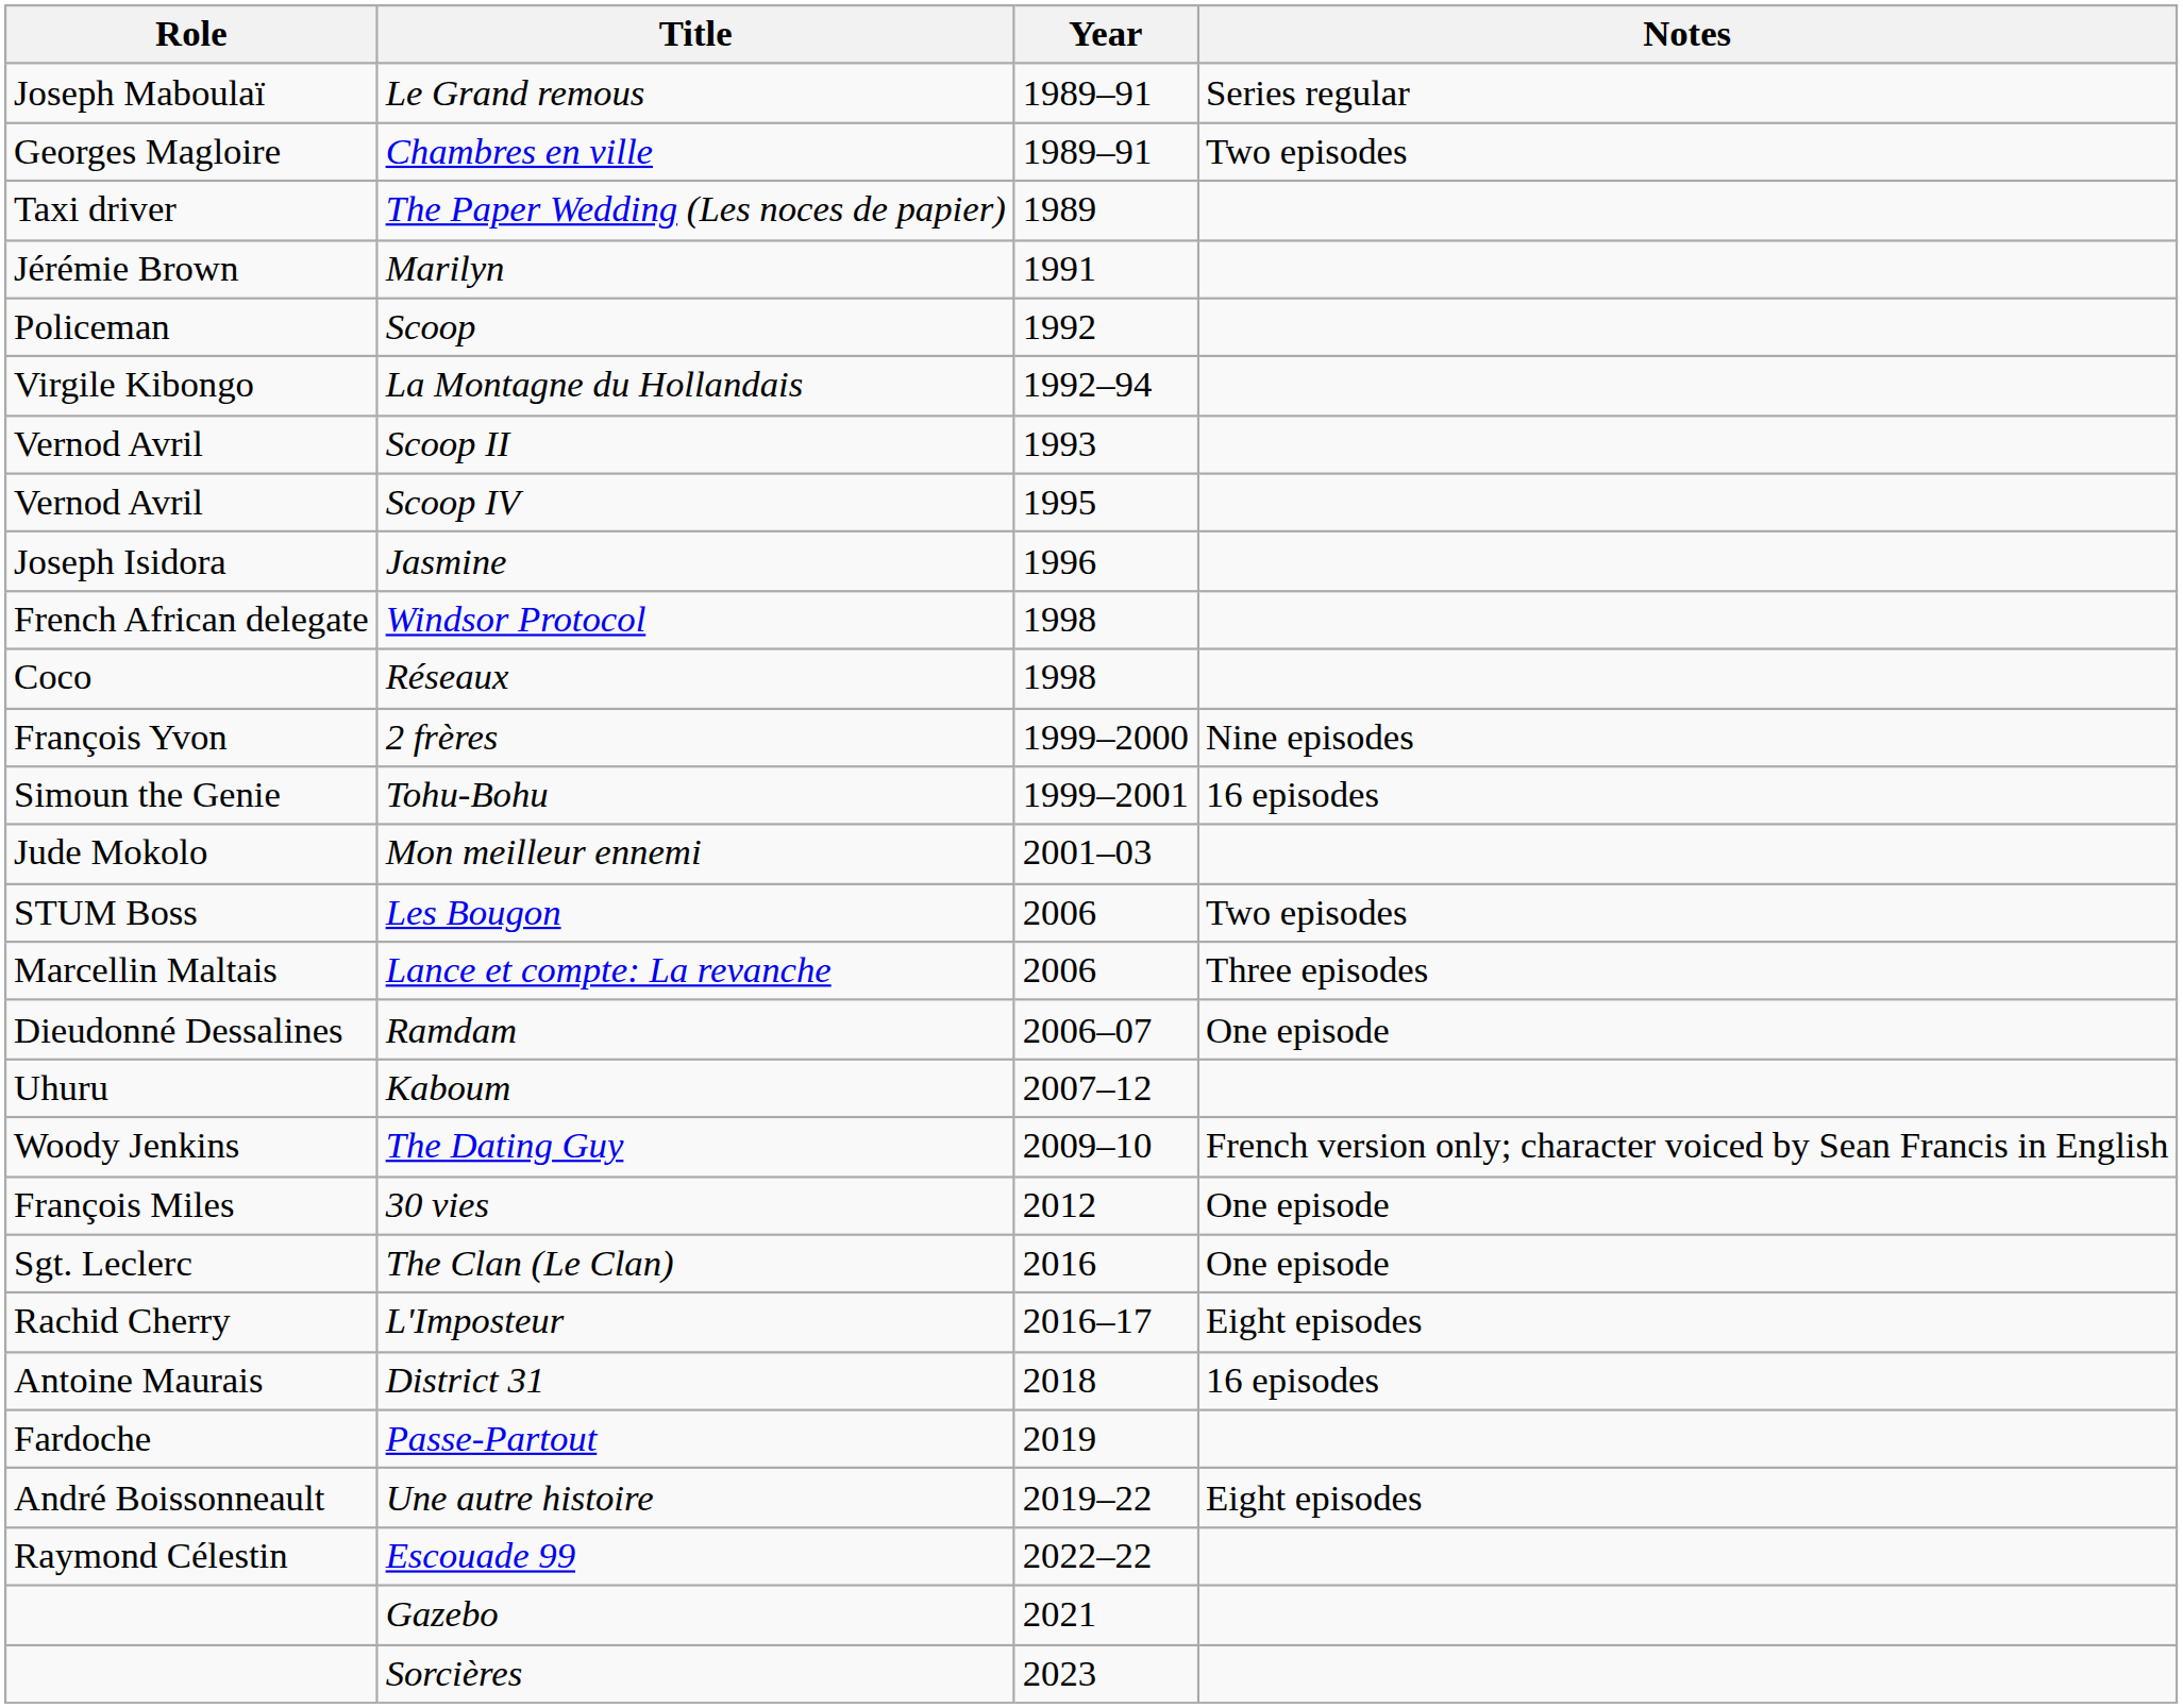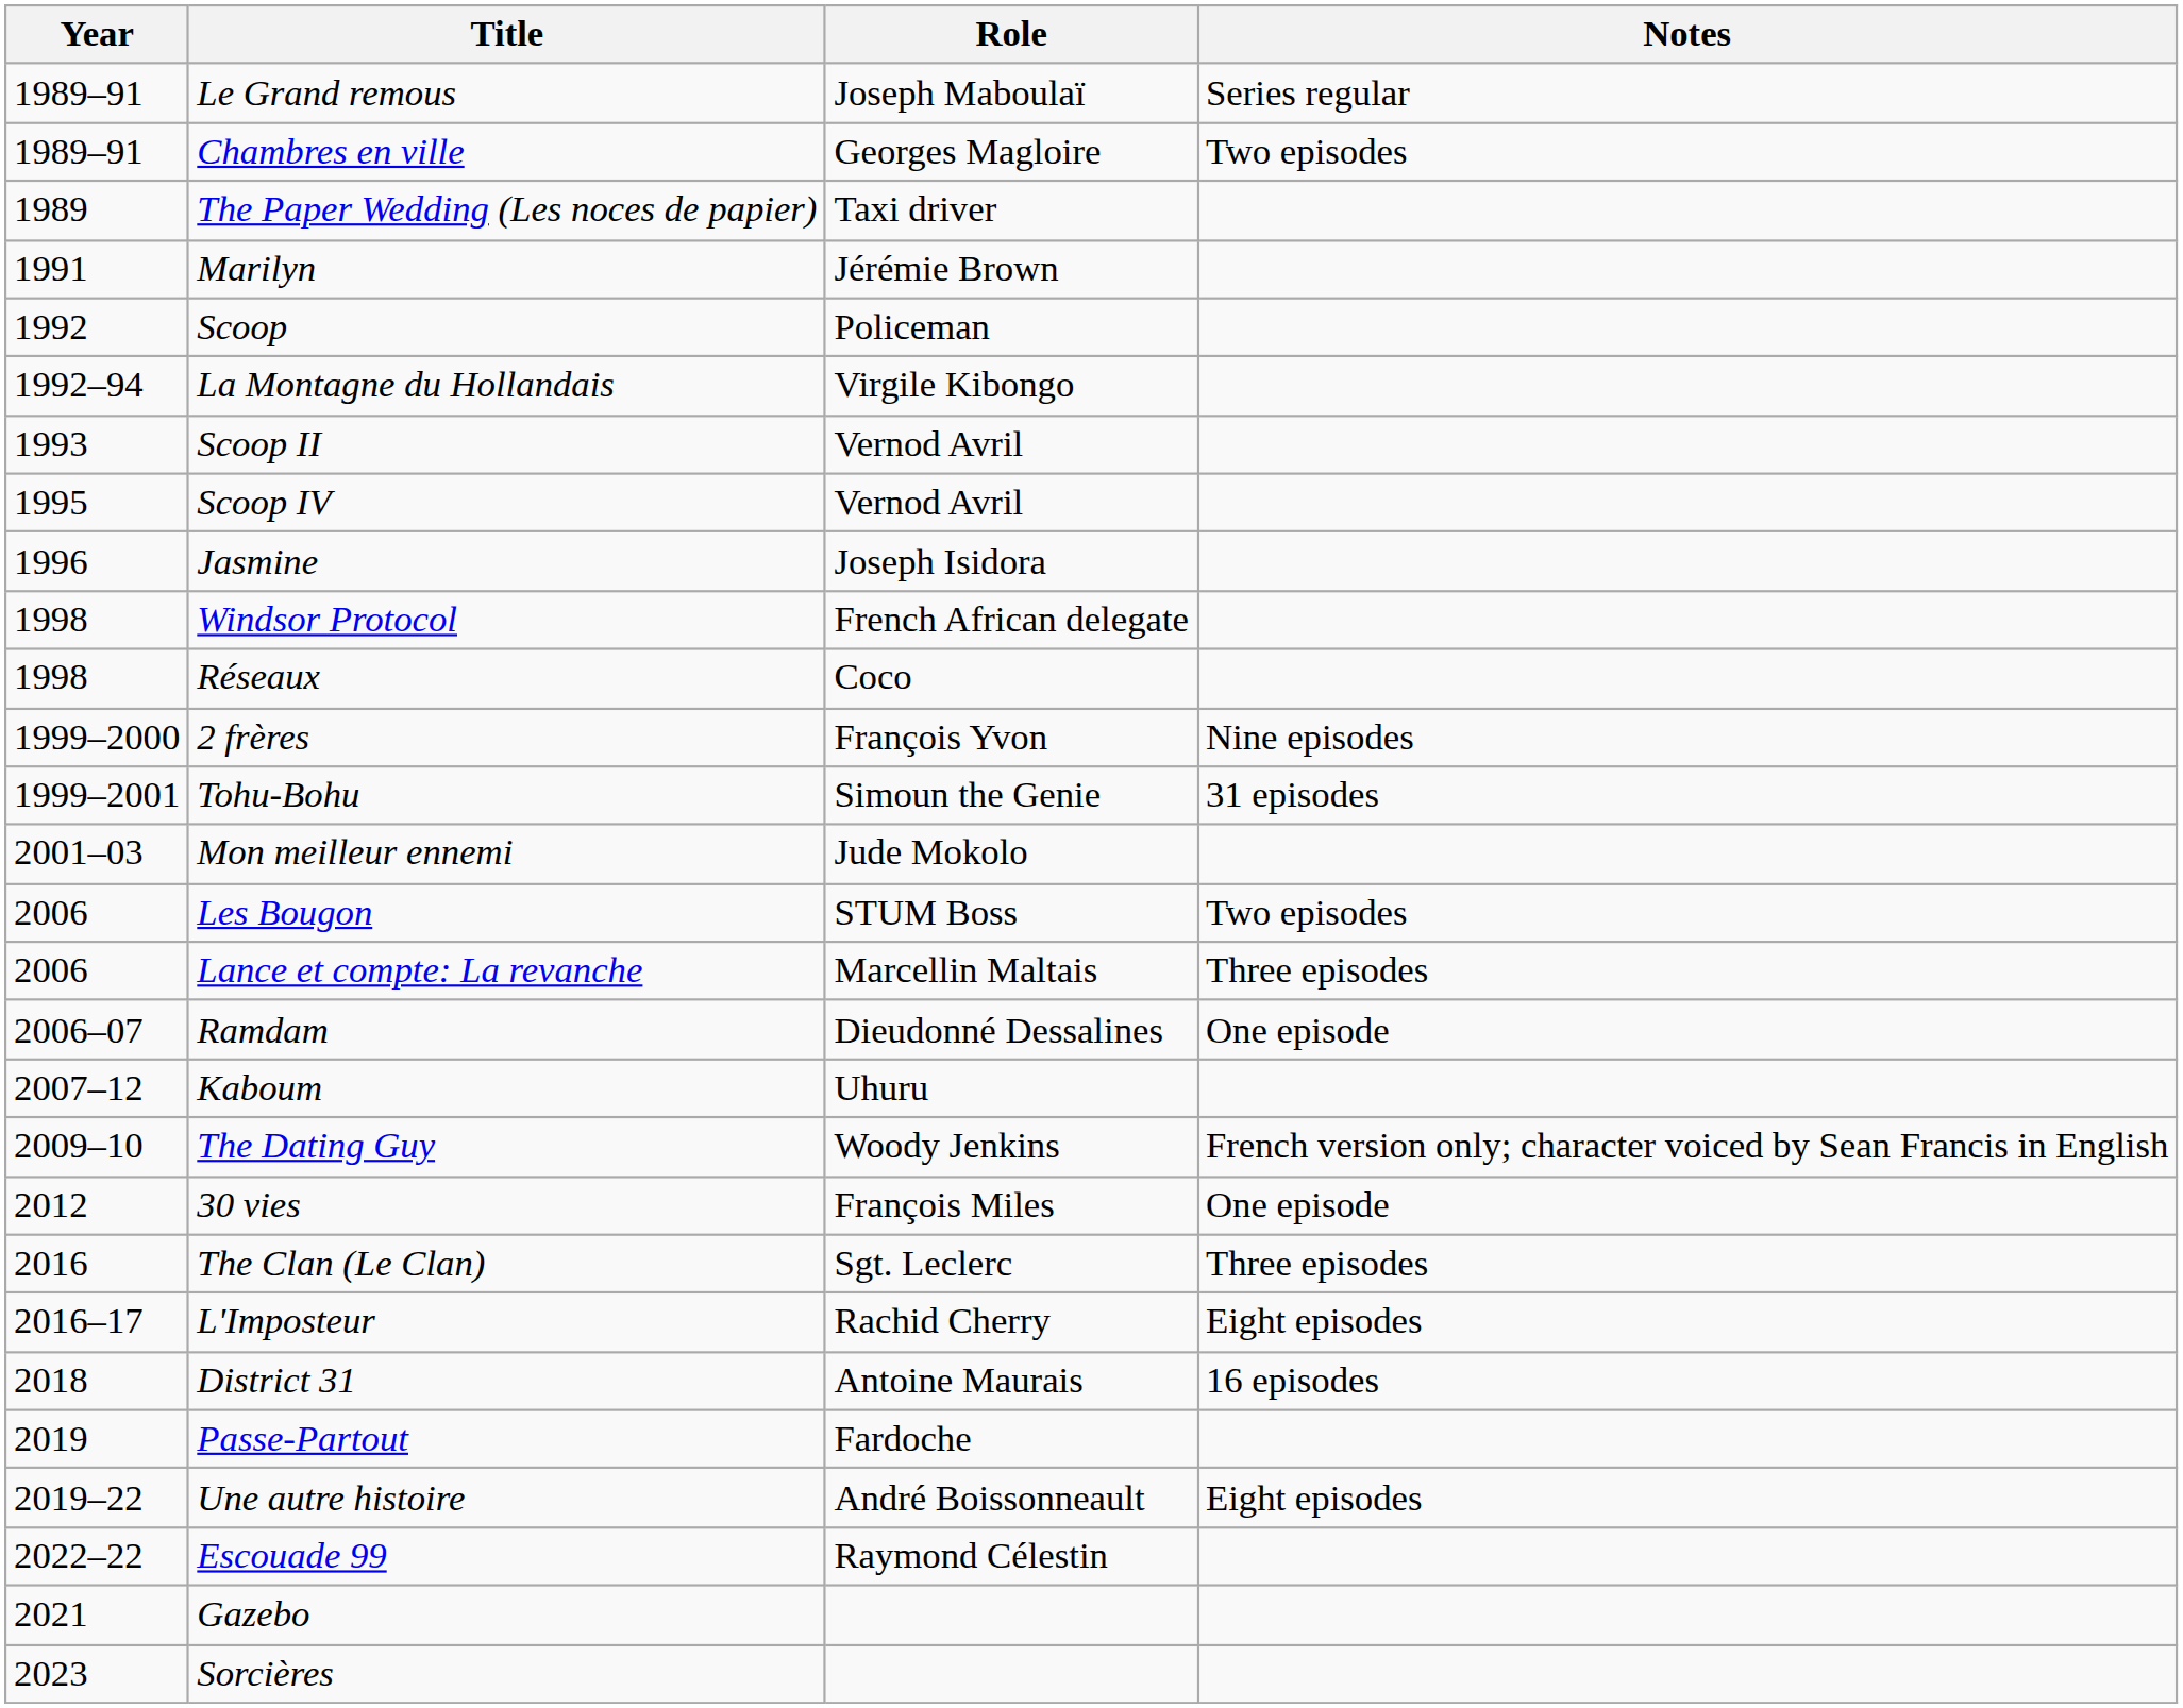 <table class="wikitable">
 <tr>
+<th>Year</th>
+<th>Title</th>
 <th>Role</th>
-<th>Title</th>
-<th>Year</th>
 <th>Notes</th>
 </tr>
 <tr>
+<td>1989–91</td>
+<td><em>Le Grand remous</em></td>
 <td>Joseph Maboulaï</td>
-<td><em>Le Grand remous</em></td>
-<td>1989–91</td>
 <td>Series regular</td>
 </tr>
 <tr>
+<td>1989–91</td>
+<td><em><a href='#'>Chambres en ville</a></em></td>
 <td>Georges Magloire</td>
-<td><em><a href='#'>Chambres en ville</a></em></td>
-<td>1989–91</td>
 <td>Two episodes</td>
 </tr>
 <tr>
+<td>1989</td>
+<td><em><a href='#'>The Paper Wedding</a> (Les noces de papier)</em></td>
 <td>Taxi driver</td>
-<td><em><a href='#'>The Paper Wedding</a> (Les noces de papier)</em></td>
-<td>1989</td>
 <td></td>
 </tr>
 <tr>
+<td>1991</td>
+<td><em>Marilyn</em></td>
 <td>Jérémie Brown</td>
-<td><em>Marilyn</em></td>
-<td>1991</td>
 <td></td>
 </tr>
 <tr>
+<td>1992</td>
+<td><em>Scoop</em></td>
 <td>Policeman</td>
-<td><em>Scoop</em></td>
-<td>1992</td>
 <td></td>
 </tr>
 <tr>
+<td>1992–94</td>
+<td><em>La Montagne du Hollandais</em></td>
 <td>Virgile Kibongo</td>
-<td><em>La Montagne du Hollandais</em></td>
-<td>1992–94</td>
 <td></td>
 </tr>
 <tr>
+<td>1993</td>
+<td><em>Scoop II</em></td>
 <td>Vernod Avril</td>
-<td><em>Scoop II</em></td>
-<td>1993</td>
 <td></td>
 </tr>
 <tr>
+<td>1995</td>
+<td><em>Scoop IV</em></td>
 <td>Vernod Avril</td>
-<td><em>Scoop IV</em></td>
-<td>1995</td>
 <td></td>
 </tr>
 <tr>
+<td>1996</td>
+<td><em>Jasmine</em></td>
 <td>Joseph Isidora</td>
-<td><em>Jasmine</em></td>
-<td>1996</td>
 <td></td>
 </tr>
 <tr>
+<td>1998</td>
+<td><em><a href='#'>Windsor Protocol</a></em></td>
 <td>French African delegate</td>
-<td><em><a href='#'>Windsor Protocol</a></em></td>
-<td>1998</td>
 <td></td>
 </tr>
 <tr>
+<td>1998</td>
+<td><em>Réseaux</em></td>
 <td>Coco</td>
-<td><em>Réseaux</em></td>
-<td>1998</td>
 <td></td>
 </tr>
 <tr>
+<td>1999–2000</td>
+<td><em>2 frères</em></td>
 <td>François Yvon</td>
-<td><em>2 frères</em></td>
-<td>1999–2000</td>
 <td>Nine episodes</td>
 </tr>
 <tr>
+<td>1999–2001</td>
+<td><em>Tohu-Bohu</em></td>
 <td>Simoun the Genie</td>
-<td><em>Tohu-Bohu</em></td>
-<td>1999–2001</td>
+<td>31 episodes</td>
+</tr>
+<tr>
+<td>2001–03</td>
+<td><em>Mon meilleur ennemi</em></td>
+<td>Jude Mokolo</td>
+<td></td>
+</tr>
+<tr>
+<td>2006</td>
+<td><em><a href='#'>Les Bougon</a></em></td>
+<td>STUM Boss</td>
+<td>Two episodes</td>
+</tr>
+<tr>
+<td>2006</td>
+<td><em><a href='#'>Lance et compte: La revanche</a></em></td>
+<td>Marcellin Maltais</td>
+<td>Three episodes</td>
+</tr>
+<tr>
+<td>2006–07</td>
+<td><em>Ramdam</em></td>
+<td>Dieudonné Dessalines</td>
+<td>One episode</td>
+</tr>
+<tr>
+<td>2007–12</td>
+<td><em>Kaboum</em></td>
+<td>Uhuru</td>
+<td></td>
+</tr>
+<tr>
+<td>2009–10</td>
+<td><em><a href='#'>The Dating Guy</a></em></td>
+<td>Woody Jenkins</td>
+<td>French version only; character voiced by Sean Francis in English</td>
+</tr>
+<tr>
+<td>2012</td>
+<td><em>30 vies</em></td>
+<td>François Miles</td>
+<td>One episode</td>
+</tr>
+<tr>
+<td>2016</td>
+<td><em>The Clan (Le Clan)</em></td>
+<td>Sgt. Leclerc</td>
+<td>Three episodes</td>
+</tr>
+<tr>
+<td>2016–17</td>
+<td><em>L'Imposteur</em></td>
+<td>Rachid Cherry</td>
+<td>Eight episodes</td>
+</tr>
+<tr>
+<td>2018</td>
+<td><em>District 31</em></td>
+<td>Antoine Maurais</td>
 <td>16 episodes</td>
 </tr>
 <tr>
-<td>Jude Mokolo</td>
-<td><em>Mon meilleur ennemi</em></td>
-<td>2001–03</td>
+<td>2019</td>
+<td><em><a href='#'>Passe-Partout</a></em></td>
+<td>Fardoche</td>
 <td></td>
 </tr>
 <tr>
-<td>STUM Boss</td>
-<td><em><a href='#'>Les Bougon</a></em></td>
-<td>2006</td>
-<td>Two episodes</td>
+<td>2019–22</td>
+<td><em>Une autre histoire</em></td>
+<td>André Boissonneault</td>
+<td>Eight episodes</td>
 </tr>
 <tr>
-<td>Marcellin Maltais</td>
-<td><em><a href='#'>Lance et compte: La revanche</a></em></td>
-<td>2006</td>
-<td>Three episodes</td>
-</tr>
-<tr>
-<td>Dieudonné Dessalines</td>
-<td><em>Ramdam</em></td>
-<td>2006–07</td>
-<td>One episode</td>
-</tr>
-<tr>
-<td>Uhuru</td>
-<td><em>Kaboum</em></td>
-<td>2007–12</td>
+<td>2022–22</td>
+<td><em><a href='#'>Escouade 99</a></em></td>
+<td>Raymond Célestin</td>
 <td></td>
 </tr>
 <tr>
-<td>Woody Jenkins</td>
-<td><em><a href='#'>The Dating Guy</a></em></td>
-<td>2009–10</td>
-<td>French version only; character voiced by Sean Francis in English</td>
-</tr>
-<tr>
-<td>François Miles</td>
-<td><em>30 vies</em></td>
-<td>2012</td>
-<td>One episode</td>
-</tr>
-<tr>
-<td>Sgt. Leclerc</td>
-<td><em>The Clan (Le Clan)</em></td>
-<td>2016</td>
-<td>One episode</td>
-</tr>
-<tr>
-<td>Rachid Cherry</td>
-<td><em>L'Imposteur</em></td>
-<td>2016–17</td>
-<td>Eight episodes</td>
-</tr>
-<tr>
-<td>Antoine Maurais</td>
-<td><em>District 31</em></td>
-<td>2018</td>
-<td>16 episodes</td>
-</tr>
-<tr>
-<td>Fardoche</td>
-<td><em><a href='#'>Passe-Partout</a></em></td>
-<td>2019</td>
+<td>2021</td>
+<td><em>Gazebo</em></td>
+<td></td>
 <td></td>
 </tr>
 <tr>
-<td>André Boissonneault</td>
-<td><em>Une autre histoire</em></td>
-<td>2019–22</td>
-<td>Eight episodes</td>
-</tr>
-<tr>
-<td>Raymond Célestin</td>
-<td><em><a href='#'>Escouade 99</a></em></td>
-<td>2022–22</td>
+<td>2023</td>
+<td><em>Sorcières</em></td>
 <td></td>
-</tr>
-<tr>
-<td></td>
-<td><em>Gazebo</em></td>
-<td>2021</td>
-<td></td>
-</tr>
-<tr>
-<td></td>
-<td><em>Sorcières</em></td>
-<td>2023</td>
 <td></td>
 </tr>
 </table>
